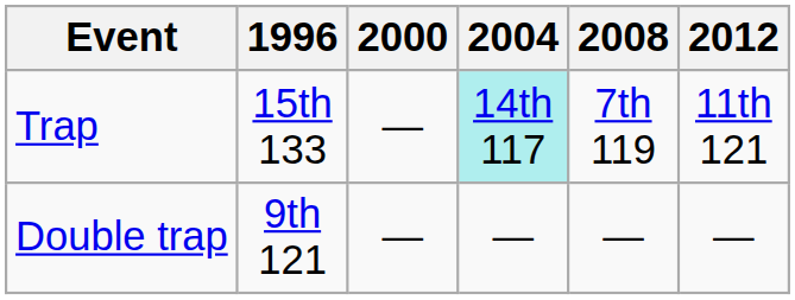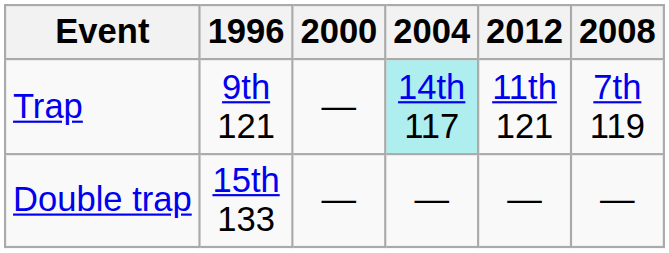 <table class="wikitable" style="text-align: center">
 <tr>
 <th>Event</th>
 <th>1996</th>
 <th>2000</th>
 <th>2004</th>
+<th>2012</th>
 <th>2008</th>
-<th>2012</th>
 </tr>
 <tr>
 <td align=left><a href='#'>Trap</a></td>
-<td><a href='#'>15th</a><br>133</td>
+<td><a href='#'>9th</a><br>121</td>
 <td>—</td>
 <td style="background: paleturquoise;"><a href='#'>14th</a><br>117</td>
+<td><a href='#'>11th</a><br>121</td>
 <td><a href='#'>7th</a><br>119</td>
-<td><a href='#'>11th</a><br>121</td>
 </tr>
 <tr>
 <td align=left><a href='#'>Double trap</a></td>
-<td><a href='#'>9th</a><br>121</td>
+<td><a href='#'>15th</a><br>133</td>
 <td>—</td>
 <td>—</td>
 <td>—</td>
 <td>—</td>
 </tr>
 </table>
